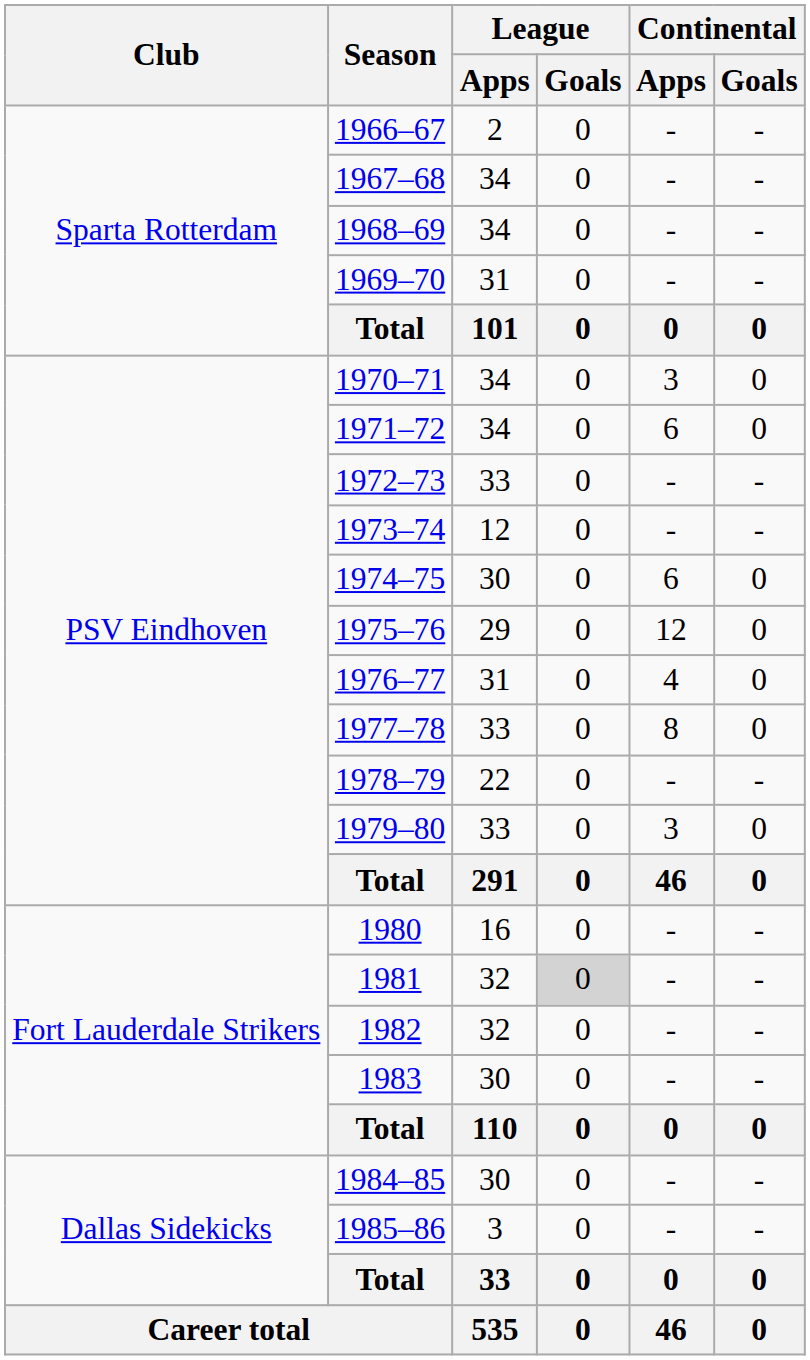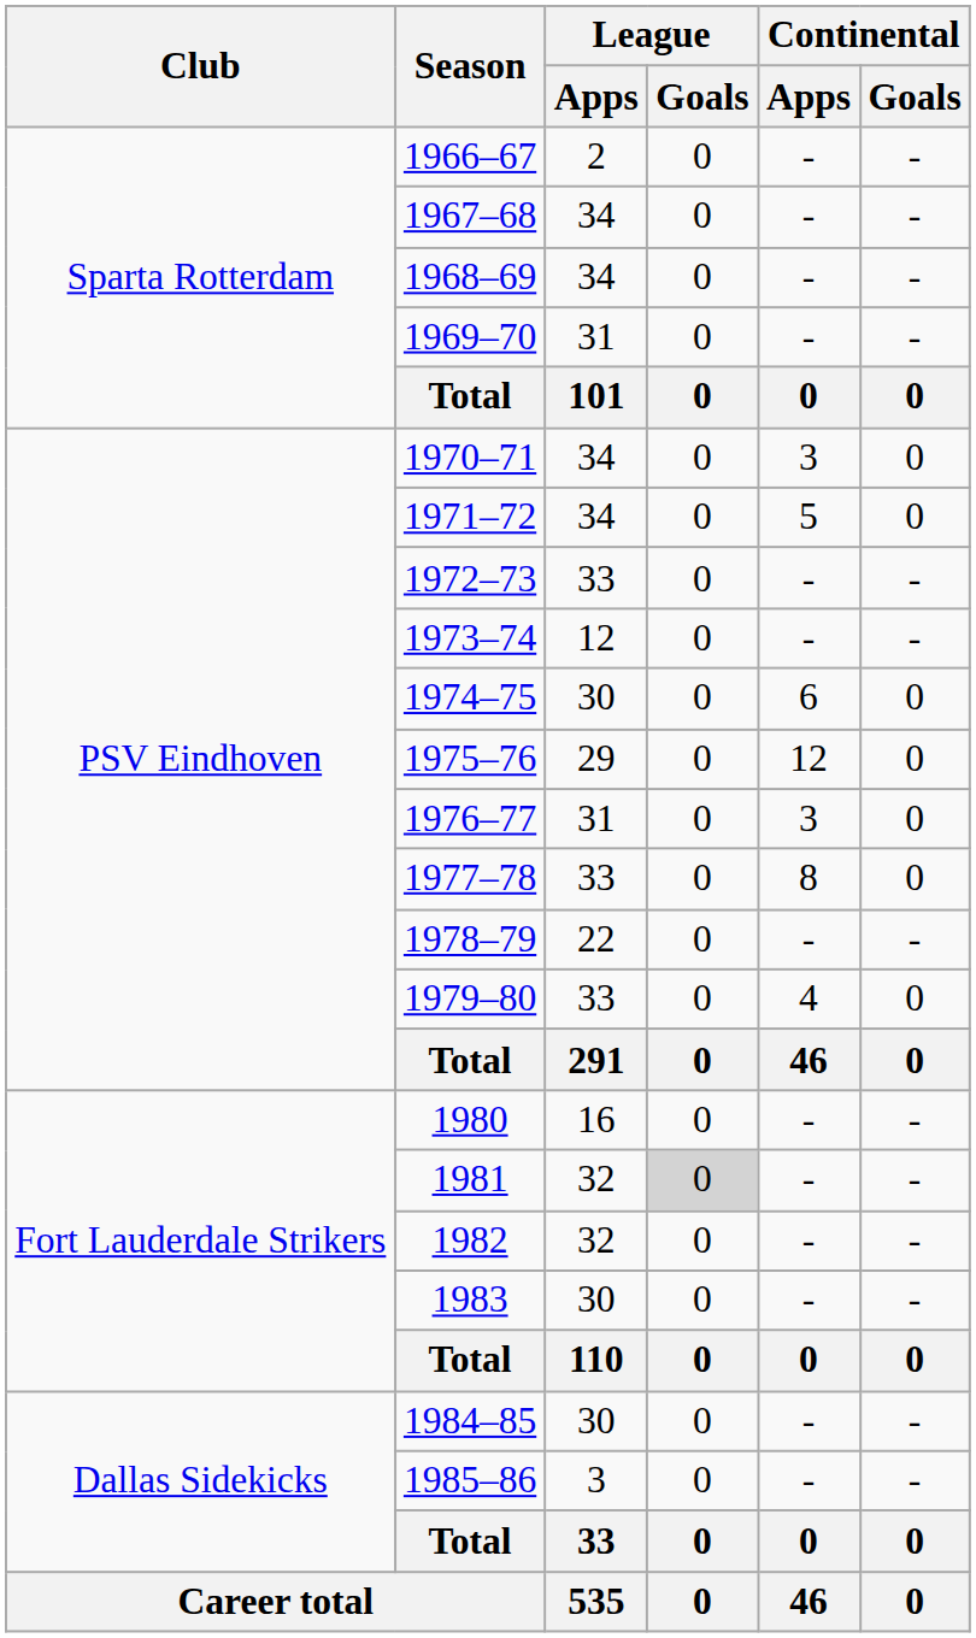 <table class="wikitable" style="text-align:center">
 <tr>
 <th rowspan=2>Club</th>
 <th rowspan=2>Season</th>
 <th colspan=2>League</th>
 <th colspan=2>Continental</th>
 </tr>
 <tr>
 <th>Apps</th>
 <th>Goals</th>
 <th>Apps</th>
 <th>Goals</th>
 </tr>
 <tr>
 <td rowspan="5"><a href='#'>Sparta Rotterdam</a></td>
 <td><a href='#'>1966–67</a></td>
 <td>2</td>
 <td>0</td>
 <td>-</td>
 <td>-</td>
 </tr>
 <tr>
 <td><a href='#'>1967–68</a></td>
 <td>34</td>
 <td>0</td>
 <td>-</td>
 <td>-</td>
 </tr>
 <tr>
 <td><a href='#'>1968–69</a></td>
 <td>34</td>
 <td>0</td>
 <td>-</td>
 <td>-</td>
 </tr>
 <tr>
 <td><a href='#'>1969–70</a></td>
 <td>31</td>
 <td>0</td>
 <td>-</td>
 <td>-</td>
 </tr>
 <tr>
 <th>Total</th>
 <th>101</th>
 <th>0</th>
 <th>0</th>
 <th>0</th>
 </tr>
 <tr>
 <td rowspan="11"><a href='#'>PSV Eindhoven</a></td>
 <td><a href='#'>1970–71</a></td>
 <td>34</td>
 <td>0</td>
 <td>3</td>
 <td>0</td>
 </tr>
 <tr>
 <td><a href='#'>1971–72</a></td>
 <td>34</td>
 <td>0</td>
-<td>6</td>
+<td>5</td>
 <td>0</td>
 </tr>
 <tr>
 <td><a href='#'>1972–73</a></td>
 <td>33</td>
 <td>0</td>
 <td>-</td>
 <td>-</td>
 </tr>
 <tr>
 <td><a href='#'>1973–74</a></td>
 <td>12</td>
 <td>0</td>
 <td>-</td>
 <td>-</td>
 </tr>
 <tr>
 <td><a href='#'>1974–75</a></td>
 <td>30</td>
 <td>0</td>
 <td>6</td>
 <td>0</td>
 </tr>
 <tr>
 <td><a href='#'>1975–76</a></td>
 <td>29</td>
 <td>0</td>
 <td>12</td>
 <td>0</td>
 </tr>
 <tr>
 <td><a href='#'>1976–77</a></td>
 <td>31</td>
 <td>0</td>
-<td>4</td>
+<td>3</td>
 <td>0</td>
 </tr>
 <tr>
 <td><a href='#'>1977–78</a></td>
 <td>33</td>
 <td>0</td>
 <td>8</td>
 <td>0</td>
 </tr>
 <tr>
 <td><a href='#'>1978–79</a></td>
 <td>22</td>
 <td>0</td>
 <td>-</td>
 <td>-</td>
 </tr>
 <tr>
 <td><a href='#'>1979–80</a></td>
 <td>33</td>
 <td>0</td>
-<td>3</td>
+<td>4</td>
 <td>0</td>
 </tr>
 <tr>
 <th>Total</th>
 <th>291</th>
 <th>0</th>
 <th>46</th>
 <th>0</th>
 </tr>
 <tr>
 <td rowspan="5"><a href='#'>Fort Lauderdale Strikers</a></td>
 <td><a href='#'>1980</a></td>
 <td>16</td>
 <td>0</td>
 <td>-</td>
 <td>-</td>
 </tr>
 <tr>
 <td><a href='#'>1981</a></td>
 <td>32</td>
 <td style="background: lightgrey;">0</td>
 <td>-</td>
 <td>-</td>
 </tr>
 <tr>
 <td><a href='#'>1982</a></td>
 <td>32</td>
 <td>0</td>
 <td>-</td>
 <td>-</td>
 </tr>
 <tr>
 <td><a href='#'>1983</a></td>
 <td>30</td>
 <td>0</td>
 <td>-</td>
 <td>-</td>
 </tr>
 <tr>
 <th>Total</th>
 <th>110</th>
 <th>0</th>
 <th>0</th>
 <th>0</th>
 </tr>
 <tr>
 <td rowspan="3"><a href='#'>Dallas Sidekicks</a></td>
 <td><a href='#'>1984–85</a></td>
 <td>30</td>
 <td>0</td>
 <td>-</td>
 <td>-</td>
 </tr>
 <tr>
 <td><a href='#'>1985–86</a></td>
 <td>3</td>
 <td>0</td>
 <td>-</td>
 <td>-</td>
 </tr>
 <tr>
 <th>Total</th>
 <th>33</th>
 <th>0</th>
 <th>0</th>
 <th>0</th>
 </tr>
 <tr>
 <th colspan=2>Career total</th>
 <th>535</th>
 <th>0</th>
 <th>46</th>
 <th>0</th>
 </tr>
 </table>
